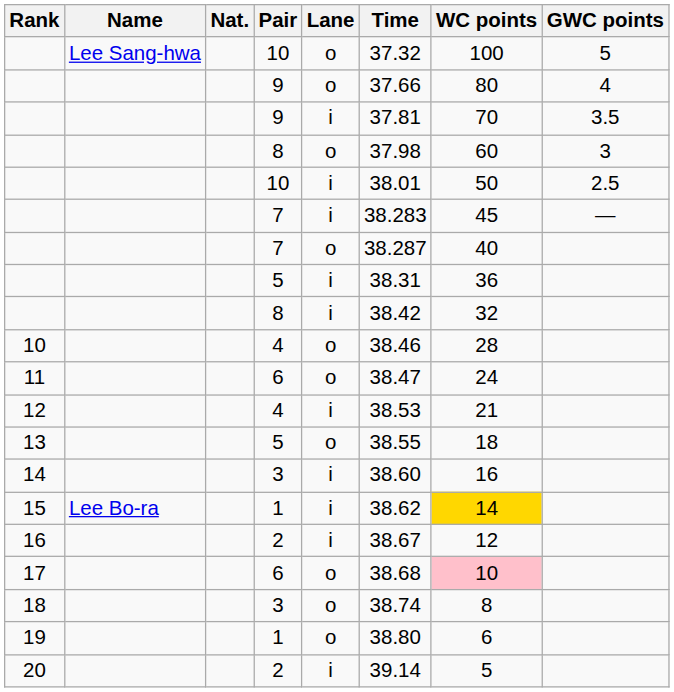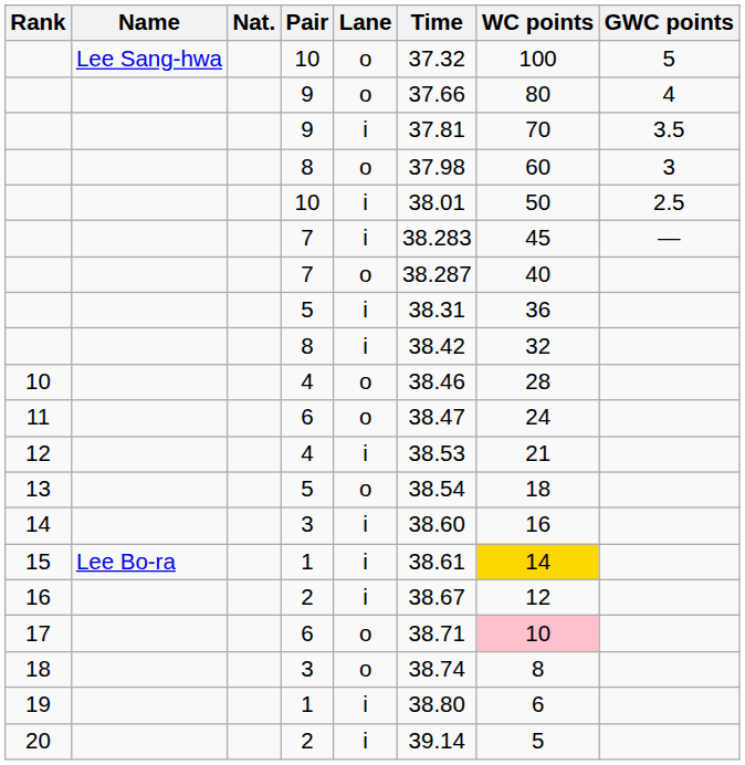 <table class="wikitable sortable" style="text-align:center">
 <tr>
 <th>Rank</th>
 <th>Name</th>
 <th>Nat.</th>
 <th>Pair</th>
 <th>Lane</th>
 <th>Time</th>
 <th>WC points</th>
 <th>GWC points</th>
 </tr>
 <tr>
 <td></td>
 <td align=left><a href='#'>Lee Sang-hwa</a></td>
 <td></td>
 <td>10</td>
 <td>o</td>
 <td>37.32</td>
 <td>100</td>
 <td>5</td>
 </tr>
 <tr>
 <td></td>
 <td align=left></td>
 <td></td>
 <td>9</td>
 <td>o</td>
 <td>37.66</td>
 <td>80</td>
 <td>4</td>
 </tr>
 <tr>
 <td></td>
 <td align=left></td>
 <td></td>
 <td>9</td>
 <td>i</td>
 <td>37.81</td>
 <td>70</td>
 <td>3.5</td>
 </tr>
 <tr>
 <td></td>
 <td align=left></td>
 <td></td>
 <td>8</td>
 <td>o</td>
 <td>37.98</td>
 <td>60</td>
 <td>3</td>
 </tr>
 <tr>
 <td></td>
 <td align=left></td>
 <td></td>
 <td>10</td>
 <td>i</td>
 <td>38.01</td>
 <td>50</td>
 <td>2.5</td>
 </tr>
 <tr>
 <td></td>
 <td align=left></td>
 <td></td>
 <td>7</td>
 <td>i</td>
 <td>38.283</td>
 <td>45</td>
 <td>—</td>
 </tr>
 <tr>
 <td></td>
 <td align=left></td>
 <td></td>
 <td>7</td>
 <td>o</td>
 <td>38.287</td>
 <td>40</td>
 <td></td>
 </tr>
 <tr>
 <td></td>
 <td align=left></td>
 <td></td>
 <td>5</td>
 <td>i</td>
 <td>38.31</td>
 <td>36</td>
 <td></td>
 </tr>
 <tr>
 <td></td>
 <td align=left></td>
 <td></td>
 <td>8</td>
 <td>i</td>
 <td>38.42</td>
 <td>32</td>
 <td></td>
 </tr>
 <tr>
 <td>10</td>
 <td align=left></td>
 <td></td>
 <td>4</td>
 <td>o</td>
 <td>38.46</td>
 <td>28</td>
 <td></td>
 </tr>
 <tr>
 <td>11</td>
 <td align=left></td>
 <td></td>
 <td>6</td>
 <td>o</td>
 <td>38.47</td>
 <td>24</td>
 <td></td>
 </tr>
 <tr>
 <td>12</td>
 <td align=left></td>
 <td></td>
 <td>4</td>
 <td>i</td>
 <td>38.53</td>
 <td>21</td>
 <td></td>
 </tr>
 <tr>
 <td>13</td>
 <td align=left></td>
 <td></td>
 <td>5</td>
 <td>o</td>
-<td>38.55</td>
+<td>38.54</td>
 <td>18</td>
 <td></td>
 </tr>
 <tr>
 <td>14</td>
 <td align=left></td>
 <td></td>
 <td>3</td>
 <td>i</td>
 <td>38.60</td>
 <td>16</td>
 <td></td>
 </tr>
 <tr>
 <td>15</td>
 <td align=left><a href='#'>Lee Bo-ra</a></td>
 <td></td>
 <td>1</td>
 <td>i</td>
-<td>38.62</td>
+<td>38.61</td>
 <td style="background: gold;">14</td>
 <td></td>
 </tr>
 <tr>
 <td>16</td>
 <td align=left></td>
 <td></td>
 <td>2</td>
 <td>i</td>
 <td>38.67</td>
 <td>12</td>
 <td></td>
 </tr>
 <tr>
 <td>17</td>
 <td align=left></td>
 <td></td>
 <td>6</td>
 <td>o</td>
-<td>38.68</td>
+<td>38.71</td>
 <td style="background: pink;">10</td>
 <td></td>
 </tr>
 <tr>
 <td>18</td>
 <td align=left></td>
 <td></td>
 <td>3</td>
 <td>o</td>
 <td>38.74</td>
 <td>8</td>
 <td></td>
 </tr>
 <tr>
 <td>19</td>
 <td align=left></td>
 <td></td>
 <td>1</td>
-<td>o</td>
+<td>i</td>
 <td>38.80</td>
 <td>6</td>
 <td></td>
 </tr>
 <tr>
 <td>20</td>
 <td align=left></td>
 <td></td>
 <td>2</td>
 <td>i</td>
 <td>39.14</td>
 <td>5</td>
 <td></td>
 </tr>
 </table>
